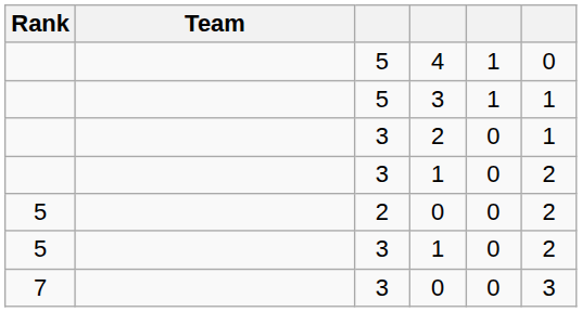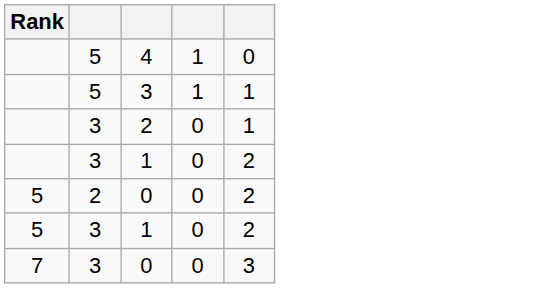 <table class="wikitable" style="text-align: center;">
 <tr>
 <th width=40>Rank</th>
-<th width=180>Team</th>
 <th width=30></th>
 <th width=30></th>
 <th width=30></th>
 <th width=30></th>
 </tr>
 <tr>
 <td></td>
-<td align=left></td>
 <td>5</td>
 <td>4</td>
 <td>1</td>
 <td>0</td>
 </tr>
 <tr>
 <td></td>
-<td align=left></td>
 <td>5</td>
 <td>3</td>
 <td>1</td>
 <td>1</td>
 </tr>
 <tr>
 <td></td>
-<td align=left></td>
 <td>3</td>
 <td>2</td>
 <td>0</td>
 <td>1</td>
 </tr>
 <tr>
 <td></td>
-<td align=left></td>
 <td>3</td>
 <td>1</td>
 <td>0</td>
 <td>2</td>
 </tr>
 <tr>
 <td>5</td>
-<td align=left></td>
 <td>2</td>
 <td>0</td>
 <td>0</td>
 <td>2</td>
 </tr>
 <tr>
 <td>5</td>
-<td align=left></td>
 <td>3</td>
 <td>1</td>
 <td>0</td>
 <td>2</td>
 </tr>
 <tr>
 <td>7</td>
-<td align=left></td>
 <td>3</td>
 <td>0</td>
 <td>0</td>
 <td>3</td>
 </tr>
 </table>
